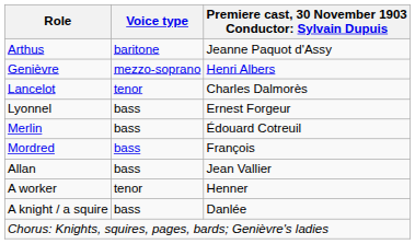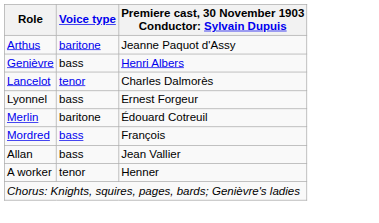 <table class="wikitable">
 <tr>
 <th>Role</th>
 <th><a href='#'>Voice type</a></th>
 <th>Premiere cast, 30 November 1903<br>Conductor: <a href='#'>Sylvain Dupuis</a></th>
 </tr>
 <tr>
 <td><a href='#'>Arthus</a></td>
 <td><a href='#'>baritone</a></td>
 <td>Jeanne Paquot d'Assy</td>
 </tr>
 <tr>
 <td><a href='#'>Genièvre</a></td>
-<td><a href='#'>mezzo-soprano</a></td>
+<td>bass</td>
 <td><a href='#'>Henri Albers</a></td>
 </tr>
 <tr>
 <td><a href='#'>Lancelot</a></td>
 <td><a href='#'>tenor</a></td>
 <td>Charles Dalmorès</td>
 </tr>
 <tr>
 <td>Lyonnel</td>
 <td>bass</td>
 <td>Ernest Forgeur</td>
 </tr>
 <tr>
 <td><a href='#'>Merlin</a></td>
-<td>bass</td>
+<td>baritone</td>
 <td>Édouard Cotreuil</td>
 </tr>
 <tr>
 <td><a href='#'>Mordred</a></td>
 <td><a href='#'>bass</a></td>
 <td>François</td>
 </tr>
 <tr>
 <td>Allan</td>
 <td>bass</td>
 <td>Jean Vallier</td>
 </tr>
 <tr>
 <td>A worker</td>
 <td>tenor</td>
 <td>Henner</td>
 </tr>
 <tr>
-<td>A knight / a squire</td>
-<td>bass</td>
-<td>Danlée</td>
-</tr>
-<tr>
 <td colspan="3"><em>Chorus: Knights, squires, pages, bards; Genièvre's ladies </em></td>
 </tr>
 </table>
